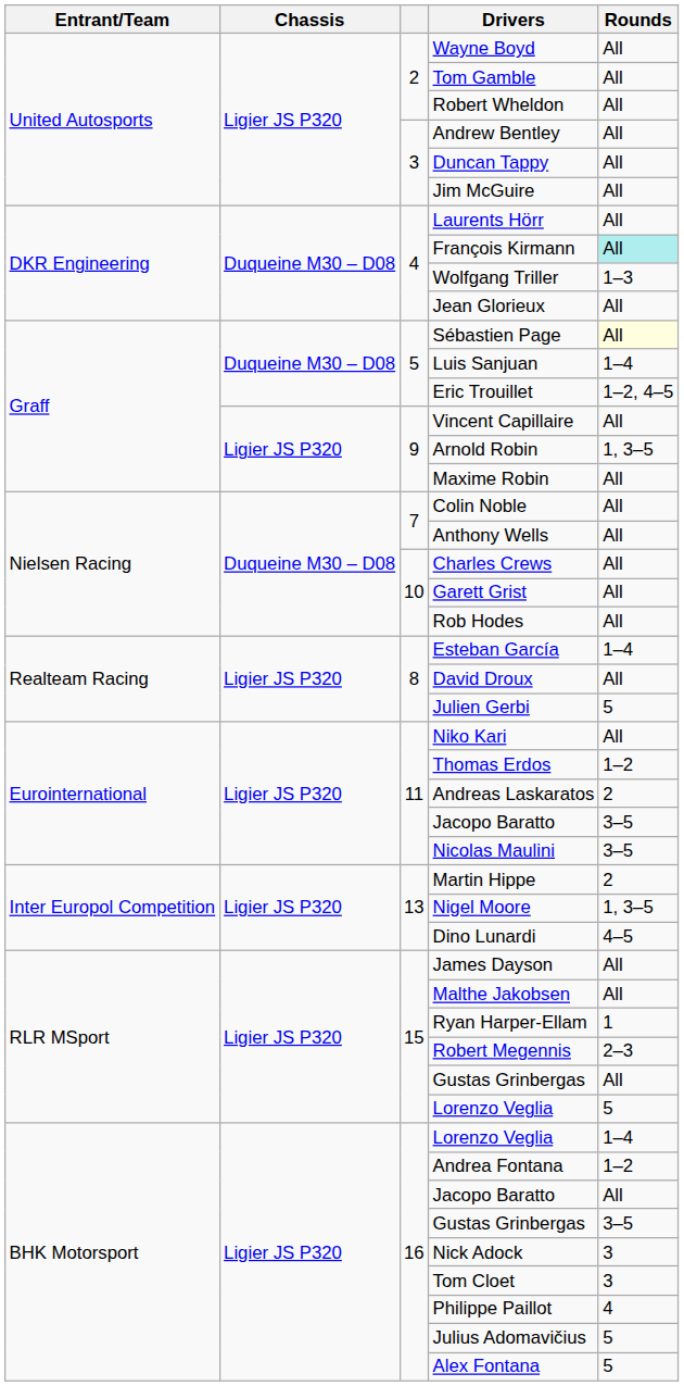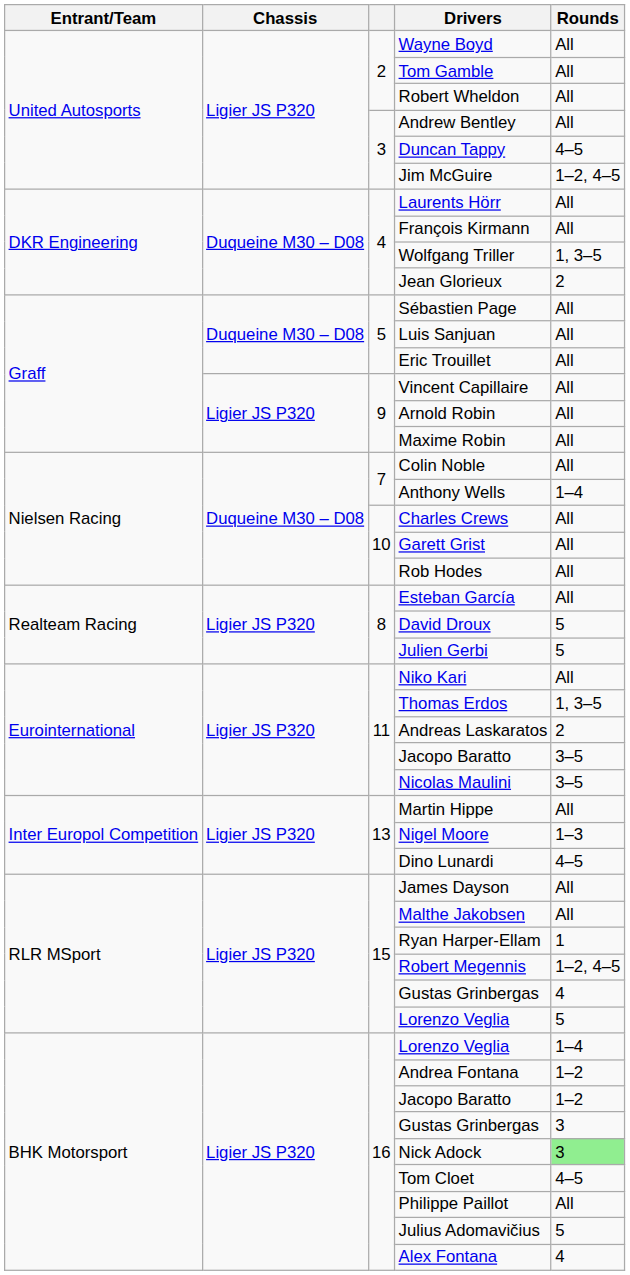 <table class="wikitable" style="font-size: 85%;">
 <tr>
 <th>Entrant/Team</th>
 <th>Chassis</th>
 <th></th>
 <th>Drivers</th>
 <th>Rounds</th>
 </tr>
 <tr>
 <td rowspan=6> <a href='#'>United Autosports</a></td>
 <td rowspan=6><a href='#'>Ligier JS P320</a></td>
 <td align="center" rowspan=3>2</td>
 <td> <a href='#'>Wayne Boyd</a></td>
 <td>All</td>
 </tr>
 <tr>
 <td> <a href='#'>Tom Gamble</a></td>
 <td>All</td>
 </tr>
 <tr>
 <td> Robert Wheldon</td>
 <td>All</td>
 </tr>
 <tr>
 <td align="center" rowspan=3>3</td>
 <td> Andrew Bentley</td>
 <td>All</td>
 </tr>
 <tr>
 <td> <a href='#'>Duncan Tappy</a></td>
-<td>All</td>
+<td>4–5</td>
 </tr>
 <tr>
 <td> Jim McGuire</td>
-<td>All</td>
+<td>1–2, 4–5</td>
 </tr>
 <tr>
 <td rowspan="4"> <a href='#'>DKR Engineering</a></td>
 <td rowspan="4"><a href='#'>Duqueine M30 – D08</a></td>
 <td rowspan="4" align="center">4</td>
 <td> <a href='#'>Laurents Hörr</a></td>
 <td>All</td>
 </tr>
 <tr>
 <td> François Kirmann</td>
-<td style="background: paleturquoise;">All</td>
+<td>All</td>
 </tr>
 <tr>
 <td> Wolfgang Triller</td>
-<td>1–3</td>
+<td>1, 3–5</td>
 </tr>
 <tr>
 <td> Jean Glorieux</td>
-<td>All</td>
+<td>2</td>
 </tr>
 <tr>
 <td rowspan=6> <a href='#'>Graff</a></td>
 <td rowspan=3><a href='#'>Duqueine M30 – D08</a></td>
 <td align="center" rowspan=3>5</td>
 <td> Sébastien Page</td>
-<td style="background: lightyellow;">All</td>
+<td>All</td>
 </tr>
 <tr>
 <td> Luis Sanjuan</td>
-<td>1–4</td>
+<td>All</td>
 </tr>
 <tr>
 <td> Eric Trouillet</td>
-<td>1–2, 4–5</td>
+<td>All</td>
 </tr>
 <tr>
 <td rowspan=3><a href='#'>Ligier JS P320</a></td>
 <td align="center" rowspan=3>9</td>
 <td> Vincent Capillaire</td>
 <td>All</td>
 </tr>
 <tr>
 <td> Arnold Robin</td>
-<td>1, 3–5</td>
+<td>All</td>
 </tr>
 <tr>
 <td> Maxime Robin</td>
 <td>All</td>
 </tr>
 <tr>
 <td rowspan=5> Nielsen Racing</td>
 <td rowspan=5><a href='#'>Duqueine M30 – D08</a></td>
 <td align="center" rowspan=2>7</td>
 <td> Colin Noble</td>
 <td>All</td>
 </tr>
 <tr>
 <td> Anthony Wells</td>
-<td>All</td>
+<td>1–4</td>
 </tr>
 <tr>
 <td align="center" rowspan=3>10</td>
 <td> <a href='#'>Charles Crews</a></td>
 <td>All</td>
 </tr>
 <tr>
 <td> <a href='#'>Garett Grist</a></td>
 <td>All</td>
 </tr>
 <tr>
 <td> Rob Hodes</td>
 <td>All</td>
 </tr>
 <tr>
 <td rowspan="3"> Realteam Racing</td>
 <td rowspan="3"><a href='#'>Ligier JS P320</a></td>
 <td rowspan="3" align="center">8</td>
 <td> <a href='#'>Esteban García</a></td>
-<td>1–4</td>
+<td>All</td>
 </tr>
 <tr>
 <td> <a href='#'>David Droux</a></td>
-<td>All</td>
+<td>5</td>
 </tr>
 <tr>
 <td> <a href='#'>Julien Gerbi</a></td>
 <td>5</td>
 </tr>
 <tr>
 <td rowspan="5"> <a href='#'>Eurointernational</a></td>
 <td rowspan="5"><a href='#'>Ligier JS P320</a></td>
 <td rowspan="5" align="center">11</td>
 <td> <a href='#'>Niko Kari</a></td>
 <td>All</td>
 </tr>
 <tr>
 <td> <a href='#'>Thomas Erdos</a></td>
-<td>1–2</td>
+<td>1, 3–5</td>
 </tr>
 <tr>
 <td> Andreas Laskaratos</td>
 <td>2</td>
 </tr>
 <tr>
 <td> Jacopo Baratto</td>
 <td>3–5</td>
 </tr>
 <tr>
 <td> <a href='#'>Nicolas Maulini</a></td>
 <td>3–5</td>
 </tr>
 <tr>
 <td rowspan="3"> <a href='#'>Inter Europol Competition</a></td>
 <td rowspan="3"><a href='#'>Ligier JS P320</a></td>
 <td rowspan="3" align="center">13</td>
 <td> Martin Hippe</td>
-<td>2</td>
+<td>All</td>
 </tr>
 <tr>
 <td> <a href='#'>Nigel Moore</a></td>
-<td>1, 3–5</td>
+<td>1–3</td>
 </tr>
 <tr>
 <td> Dino Lunardi</td>
 <td>4–5</td>
 </tr>
 <tr>
 <td rowspan="6"> RLR MSport</td>
 <td rowspan="6"><a href='#'>Ligier JS P320</a></td>
 <td rowspan="6" align="center">15</td>
 <td> James Dayson</td>
 <td>All</td>
 </tr>
 <tr>
 <td> <a href='#'>Malthe Jakobsen</a></td>
 <td>All</td>
 </tr>
 <tr>
 <td> Ryan Harper-Ellam</td>
 <td>1</td>
 </tr>
 <tr>
 <td> <a href='#'>Robert Megennis</a></td>
-<td>2–3</td>
+<td>1–2, 4–5</td>
 </tr>
 <tr>
 <td> Gustas Grinbergas</td>
-<td>All</td>
+<td>4</td>
 </tr>
 <tr>
 <td> <a href='#'>Lorenzo Veglia</a></td>
 <td>5</td>
 </tr>
 <tr>
 <td rowspan=9> BHK Motorsport</td>
 <td rowspan=9><a href='#'>Ligier JS P320</a></td>
 <td align="center" rowspan=9>16</td>
 <td> <a href='#'>Lorenzo Veglia</a></td>
 <td>1–4</td>
 </tr>
 <tr>
 <td> Andrea Fontana</td>
 <td>1–2</td>
 </tr>
 <tr>
 <td> Jacopo Baratto</td>
-<td>All</td>
+<td>1–2</td>
 </tr>
 <tr>
 <td> Gustas Grinbergas</td>
-<td>3–5</td>
+<td>3</td>
 </tr>
 <tr>
 <td> Nick Adock</td>
-<td>3</td>
+<td style="background: lightgreen;">3</td>
 </tr>
 <tr>
 <td> Tom Cloet</td>
-<td>3</td>
+<td>4–5</td>
 </tr>
 <tr>
 <td> Philippe Paillot</td>
-<td>4</td>
+<td>All</td>
 </tr>
 <tr>
 <td> Julius Adomavičius</td>
 <td>5</td>
 </tr>
 <tr>
 <td> <a href='#'>Alex Fontana</a></td>
-<td>5</td>
+<td>4</td>
 </tr>
 </table>
